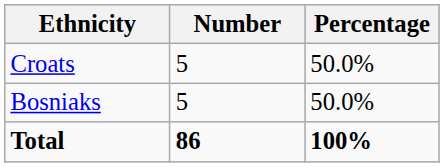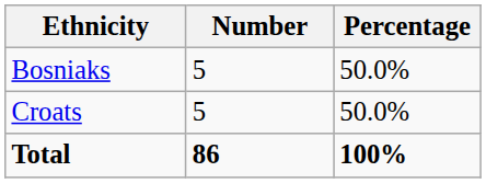 <table class="wikitable">
 <tr>
 <th width="100px">Ethnicity</th>
 <th width="80px">Number</th>
 <th width="80px">Percentage</th>
 </tr>
 <tr>
-<td><a href='#'>Croats</a></td>
+<td><a href='#'>Bosniaks</a></td>
 <td>5</td>
 <td>50.0%</td>
 </tr>
 <tr>
-<td><a href='#'>Bosniaks</a></td>
+<td><a href='#'>Croats</a></td>
 <td>5</td>
 <td>50.0%</td>
 </tr>
 <tr>
 <td><strong>Total</strong></td>
 <td><strong>86</strong></td>
 <td><strong>100%</strong></td>
 </tr>
 </table>
